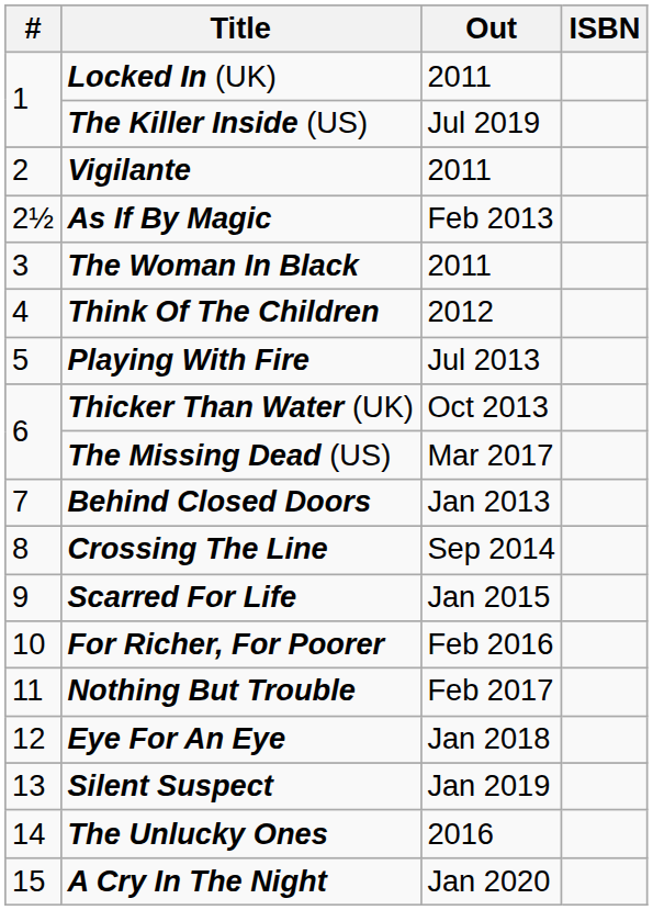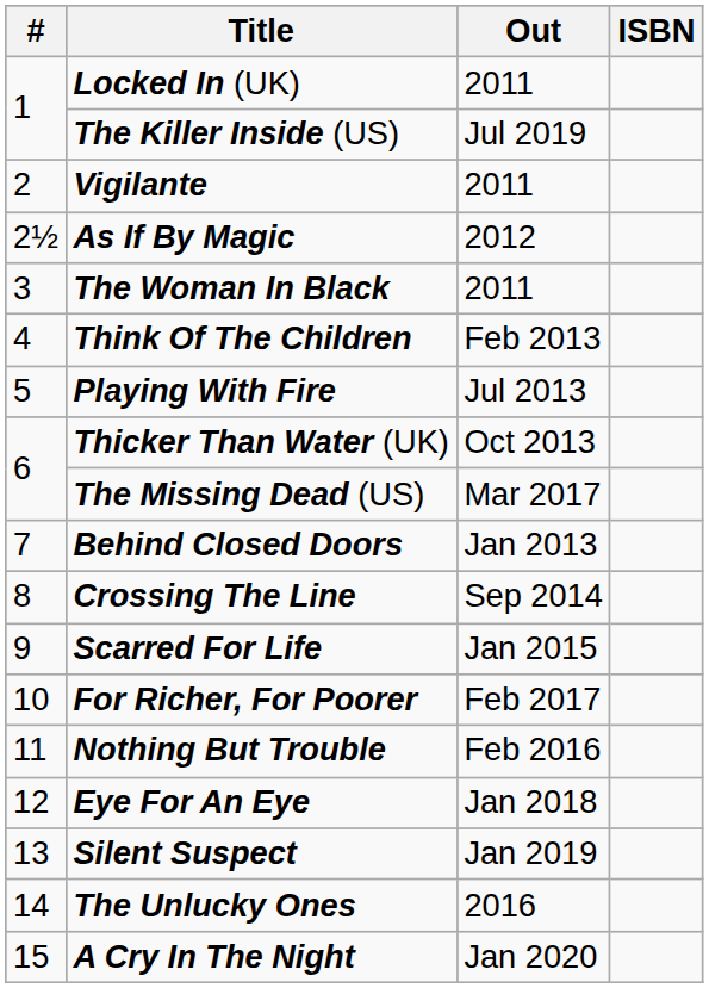 <table class="wikitable sortable">
 <tr>
 <th>#</th>
 <th>Title</th>
 <th>Out</th>
 <th class="unsortable">ISBN</th>
 </tr>
 <tr>
 <td rowspan=2>1</td>
 <td><strong><em>Locked In</em></strong> (UK)</td>
 <td>2011</td>
 <td></td>
 </tr>
 <tr>
 <td><strong><em>The Killer Inside</em></strong> (US)</td>
 <td>Jul 2019</td>
 </tr>
 <tr>
 <td>2</td>
 <td><strong><em>Vigilante</em></strong></td>
 <td>2011</td>
 <td></td>
 </tr>
 <tr>
 <td>2½</td>
 <td><strong><em>As If By Magic</em></strong></td>
-<td>Feb 2013</td>
+<td>2012</td>
 <td></td>
 </tr>
 <tr>
 <td>3</td>
 <td><strong><em>The Woman In Black</em></strong></td>
 <td>2011</td>
 <td></td>
 </tr>
 <tr>
 <td>4</td>
 <td><strong><em>Think Of The Children</em></strong></td>
-<td>2012</td>
+<td>Feb 2013</td>
 <td></td>
 </tr>
 <tr>
 <td>5</td>
 <td><strong><em>Playing With Fire</em></strong></td>
 <td>Jul 2013</td>
 <td></td>
 </tr>
 <tr>
 <td rowspan=2>6</td>
 <td><strong><em>Thicker Than Water</em></strong> (UK)</td>
 <td>Oct 2013</td>
 <td></td>
 </tr>
 <tr>
 <td><strong><em>The Missing Dead</em></strong> (US)</td>
 <td>Mar 2017</td>
 <td></td>
 </tr>
 <tr>
 <td>7</td>
 <td><strong><em>Behind Closed Doors</em></strong></td>
 <td>Jan 2013</td>
 <td></td>
 </tr>
 <tr>
 <td>8</td>
 <td><strong><em>Crossing The Line</em></strong></td>
 <td>Sep 2014</td>
 <td></td>
 </tr>
 <tr>
 <td>9</td>
 <td><strong><em>Scarred For Life</em></strong></td>
 <td>Jan 2015</td>
 <td></td>
 </tr>
 <tr>
 <td>10</td>
 <td><strong><em>For Richer, For Poorer</em></strong></td>
-<td>Feb 2016</td>
+<td>Feb 2017</td>
 <td></td>
 </tr>
 <tr>
 <td>11</td>
 <td><strong><em>Nothing But Trouble</em></strong></td>
-<td>Feb 2017</td>
+<td>Feb 2016</td>
 <td></td>
 </tr>
 <tr>
 <td>12</td>
 <td><strong><em>Eye For An Eye</em></strong></td>
 <td>Jan 2018</td>
 <td></td>
 </tr>
 <tr>
 <td>13</td>
 <td><strong><em>Silent Suspect</em></strong></td>
 <td>Jan 2019</td>
 <td></td>
 </tr>
 <tr>
 <td>14</td>
 <td><strong><em>The Unlucky Ones</em></strong></td>
 <td>2016</td>
 <td></td>
 </tr>
 <tr>
 <td>15</td>
 <td><strong><em>A Cry In The Night</em></strong></td>
 <td>Jan 2020</td>
 <td></td>
 </tr>
 </table>
